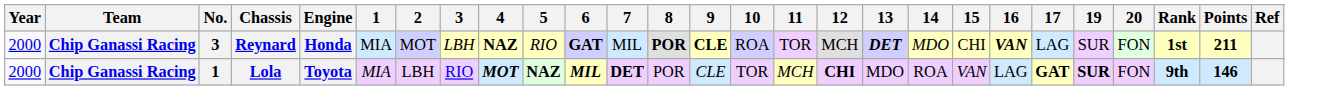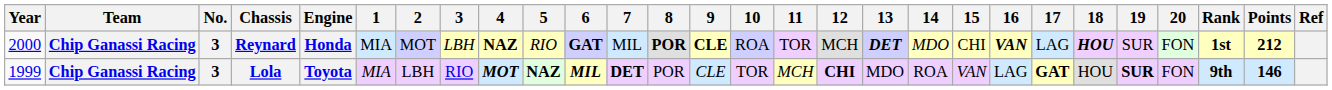 <table class="wikitable" style="text-align:center; font-size:85%">
 <tr>
 <th>Year</th>
 <th>Team</th>
 <th>No.</th>
 <th>Chassis</th>
 <th>Engine</th>
 <th>1</th>
 <th>2</th>
 <th>3</th>
 <th>4</th>
 <th>5</th>
 <th>6</th>
 <th>7</th>
 <th>8</th>
 <th>9</th>
 <th>10</th>
 <th>11</th>
 <th>12</th>
 <th>13</th>
 <th>14</th>
 <th>15</th>
 <th>16</th>
 <th>17</th>
+<th>18</th>
 <th>19</th>
 <th>20</th>
 <th>Rank</th>
 <th>Points</th>
 <th>Ref</th>
 </tr>
 <tr>
 <td><a href='#'>2000</a></td>
 <th nowrap><a href='#'>Chip Ganassi Racing</a></th>
 <th>3</th>
 <th nowrap><a href='#'>Reynard</a></th>
 <th nowrap><a href='#'>Honda</a></th>
 <td style="background:#cfeaff;">MIA<br></td>
 <td style="background:#cfcfff;">MOT<br></td>
 <td style="background:#ffffbf;"><em>LBH</em><br></td>
 <td style="background:#ffffbf;"><strong>NAZ</strong><br></td>
 <td style="background:#ffffbf;"><em>RIO</em><br></td>
 <td style="background:#cfcfff;"><strong>GAT</strong><br></td>
 <td style="background:#cfeaff;">MIL<br></td>
 <td style="background:#dfdfdf;"><strong>POR</strong><br></td>
 <td style="background:#ffffbf;"><strong>CLE</strong><br></td>
 <td style="background:#cfcfff;">ROA<br></td>
 <td style="background:#efcfff;">TOR<br></td>
 <td style="background:#dfdfdf;">MCH<br></td>
 <td style="background:#cfcfff;"><strong><em>DET</em></strong><br></td>
 <td style="background:#ffffbf;"><em>MDO</em><br></td>
 <td style="background:#ffffbf;">CHI<br></td>
 <td style="background:#ffffbf;"><strong><em>VAN</em></strong><br></td>
 <td style="background:#cfeaff;">LAG<br></td>
+<td style="background:#efcfff;"><strong><em>HOU</em></strong><br></td>
 <td style="background:#efcfff;">SUR<br></td>
 <td style="background:#dfffdf;">FON<br></td>
 <td style="background:#ffffbf;"><strong>1st</strong></td>
-<td style="background:#ffffbf;"><strong>211</strong></td>
+<td style="background:#ffffbf;"><strong>212</strong></td>
 <th></th>
 </tr>
 <tr>
-<td><a href='#'>2000</a></td>
+<td><a href='#'>1999</a></td>
 <th nowrap><a href='#'>Chip Ganassi Racing</a></th>
-<th>1</th>
+<th>3</th>
 <th nowrap><a href='#'>Lola</a></th>
 <th nowrap><a href='#'>Toyota</a></th>
 <td style="background:#efcfff;"><em>MIA</em><br></td>
 <td style="background:#efcfff;">LBH<br></td>
 <td style="background:#efcfff;"><a href='#'>RIO</a><br></td>
 <td style="background:#cfeaff;"><strong><em>MOT</em></strong><br></td>
 <td style="background:#dfffdf;"><strong>NAZ</strong><br></td>
 <td style="background:#ffffbf;"><strong><em>MIL</em></strong><br></td>
 <td style="background:#efcfff;"><strong>DET</strong><br></td>
 <td style="background:#efcfff;">POR<br></td>
 <td style="background:#cfeaff;"><em>CLE</em><br></td>
 <td style="background:#efcfff;">TOR<br></td>
 <td style="background:#ffffbf;"><em>MCH</em><br></td>
 <td style="background:#efcfff;"><strong>CHI</strong><br></td>
 <td style="background:#efcfff;">MDO<br></td>
 <td style="background:#efcfff;">ROA<br></td>
 <td style="background:#efcfff;"><em>VAN</em><br></td>
 <td style="background:#cfeaff;">LAG<br></td>
 <td style="background:#ffffbf;"><strong>GAT</strong><br></td>
+<td style="background:#dfdfdf;">HOU<br></td>
 <td style="background:#efcfff;"><strong>SUR</strong><br></td>
 <td style="background:#efcfff;">FON<br></td>
 <td style="background:#cfeaff;"><strong>9th</strong></td>
 <td style="background:#cfeaff;"><strong>146</strong></td>
 <th></th>
 </tr>
 </table>
